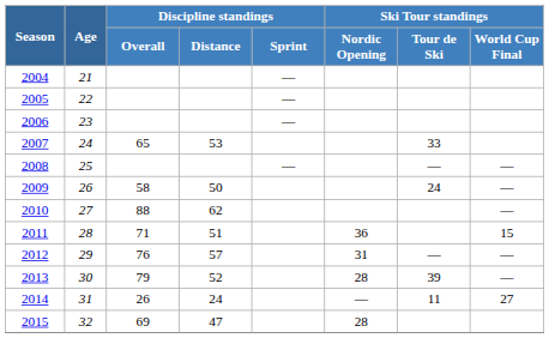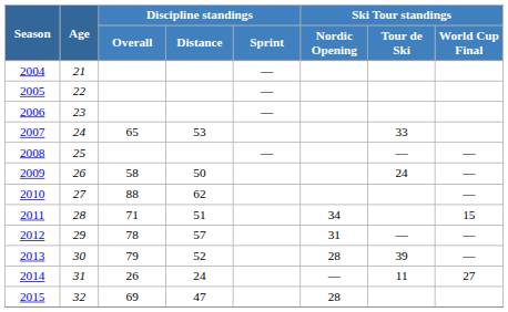 <table class="wikitable" style="font-size:95%; text-align:center; border:grey solid 1px; border-collapse:collapse; background:#ffffff;">
 <tr>
 <th style="background-color:#369; color:white; width:60px;" rowspan="2"> Season </th>
 <th style="background-color:#369; color:white; width:40px;" rowspan="2"> Age </th>
 <th style="background-color:#4180be; color:white;" colspan="3">Discipline standings</th>
 <th style="background-color:#4180be; color:white;" colspan="3">Ski Tour standings</th>
 </tr>
 <tr>
 <th style="background-color:#4180be; color:white; width:75px;">Overall</th>
 <th style="background-color:#4180be; color:white; width:75px;">Distance</th>
 <th style="background-color:#4180be; color:white; width:75px;">Sprint</th>
 <th style="background-color:#4180be; color:white; width:75px;">Nordic<br>Opening</th>
 <th style="background-color:#4180be; color:white; width:75px;">Tour de<br>Ski</th>
 <th style="background-color:#4180be; color:white; width:75px;">World Cup<br>Final</th>
 </tr>
 <tr>
 <td><a href='#'>2004</a></td>
 <td><em>21</em></td>
 <td></td>
 <td></td>
 <td>—</td>
 <td></td>
 <td></td>
 <td></td>
 </tr>
 <tr>
 <td><a href='#'>2005</a></td>
 <td><em>22</em></td>
 <td></td>
 <td></td>
 <td>—</td>
 <td></td>
 <td></td>
 <td></td>
 </tr>
 <tr>
 <td><a href='#'>2006</a></td>
 <td><em>23</em></td>
 <td></td>
 <td></td>
 <td>—</td>
 <td></td>
 <td></td>
 <td></td>
 </tr>
 <tr>
 <td><a href='#'>2007</a></td>
 <td><em>24</em></td>
 <td>65</td>
 <td>53</td>
 <td></td>
 <td></td>
 <td>33</td>
 <td></td>
 </tr>
 <tr>
 <td><a href='#'>2008</a></td>
 <td><em>25</em></td>
 <td></td>
 <td></td>
 <td>—</td>
 <td></td>
 <td>—</td>
 <td>—</td>
 </tr>
 <tr>
 <td><a href='#'>2009</a></td>
 <td><em>26</em></td>
 <td>58</td>
 <td>50</td>
 <td></td>
 <td></td>
 <td>24</td>
 <td>—</td>
 </tr>
 <tr>
 <td><a href='#'>2010</a></td>
 <td><em>27</em></td>
 <td>88</td>
 <td>62</td>
 <td></td>
 <td></td>
 <td></td>
 <td>—</td>
 </tr>
 <tr>
 <td><a href='#'>2011</a></td>
 <td><em>28</em></td>
 <td>71</td>
 <td>51</td>
 <td></td>
-<td>36</td>
+<td>34</td>
 <td></td>
 <td>15</td>
 </tr>
 <tr>
 <td><a href='#'>2012</a></td>
 <td><em>29</em></td>
-<td>76</td>
+<td>78</td>
 <td>57</td>
 <td></td>
 <td>31</td>
 <td>—</td>
 <td>—</td>
 </tr>
 <tr>
 <td><a href='#'>2013</a></td>
 <td><em>30</em></td>
 <td>79</td>
 <td>52</td>
 <td></td>
 <td>28</td>
 <td>39</td>
 <td>—</td>
 </tr>
 <tr>
 <td><a href='#'>2014</a></td>
 <td><em>31</em></td>
 <td>26</td>
 <td>24</td>
 <td></td>
 <td>—</td>
 <td>11</td>
 <td>27</td>
 </tr>
 <tr>
 <td><a href='#'>2015</a></td>
 <td><em>32</em></td>
 <td>69</td>
 <td>47</td>
 <td></td>
 <td>28</td>
 <td></td>
 <td></td>
 </tr>
 <tr>
 </tr>
 </table>
